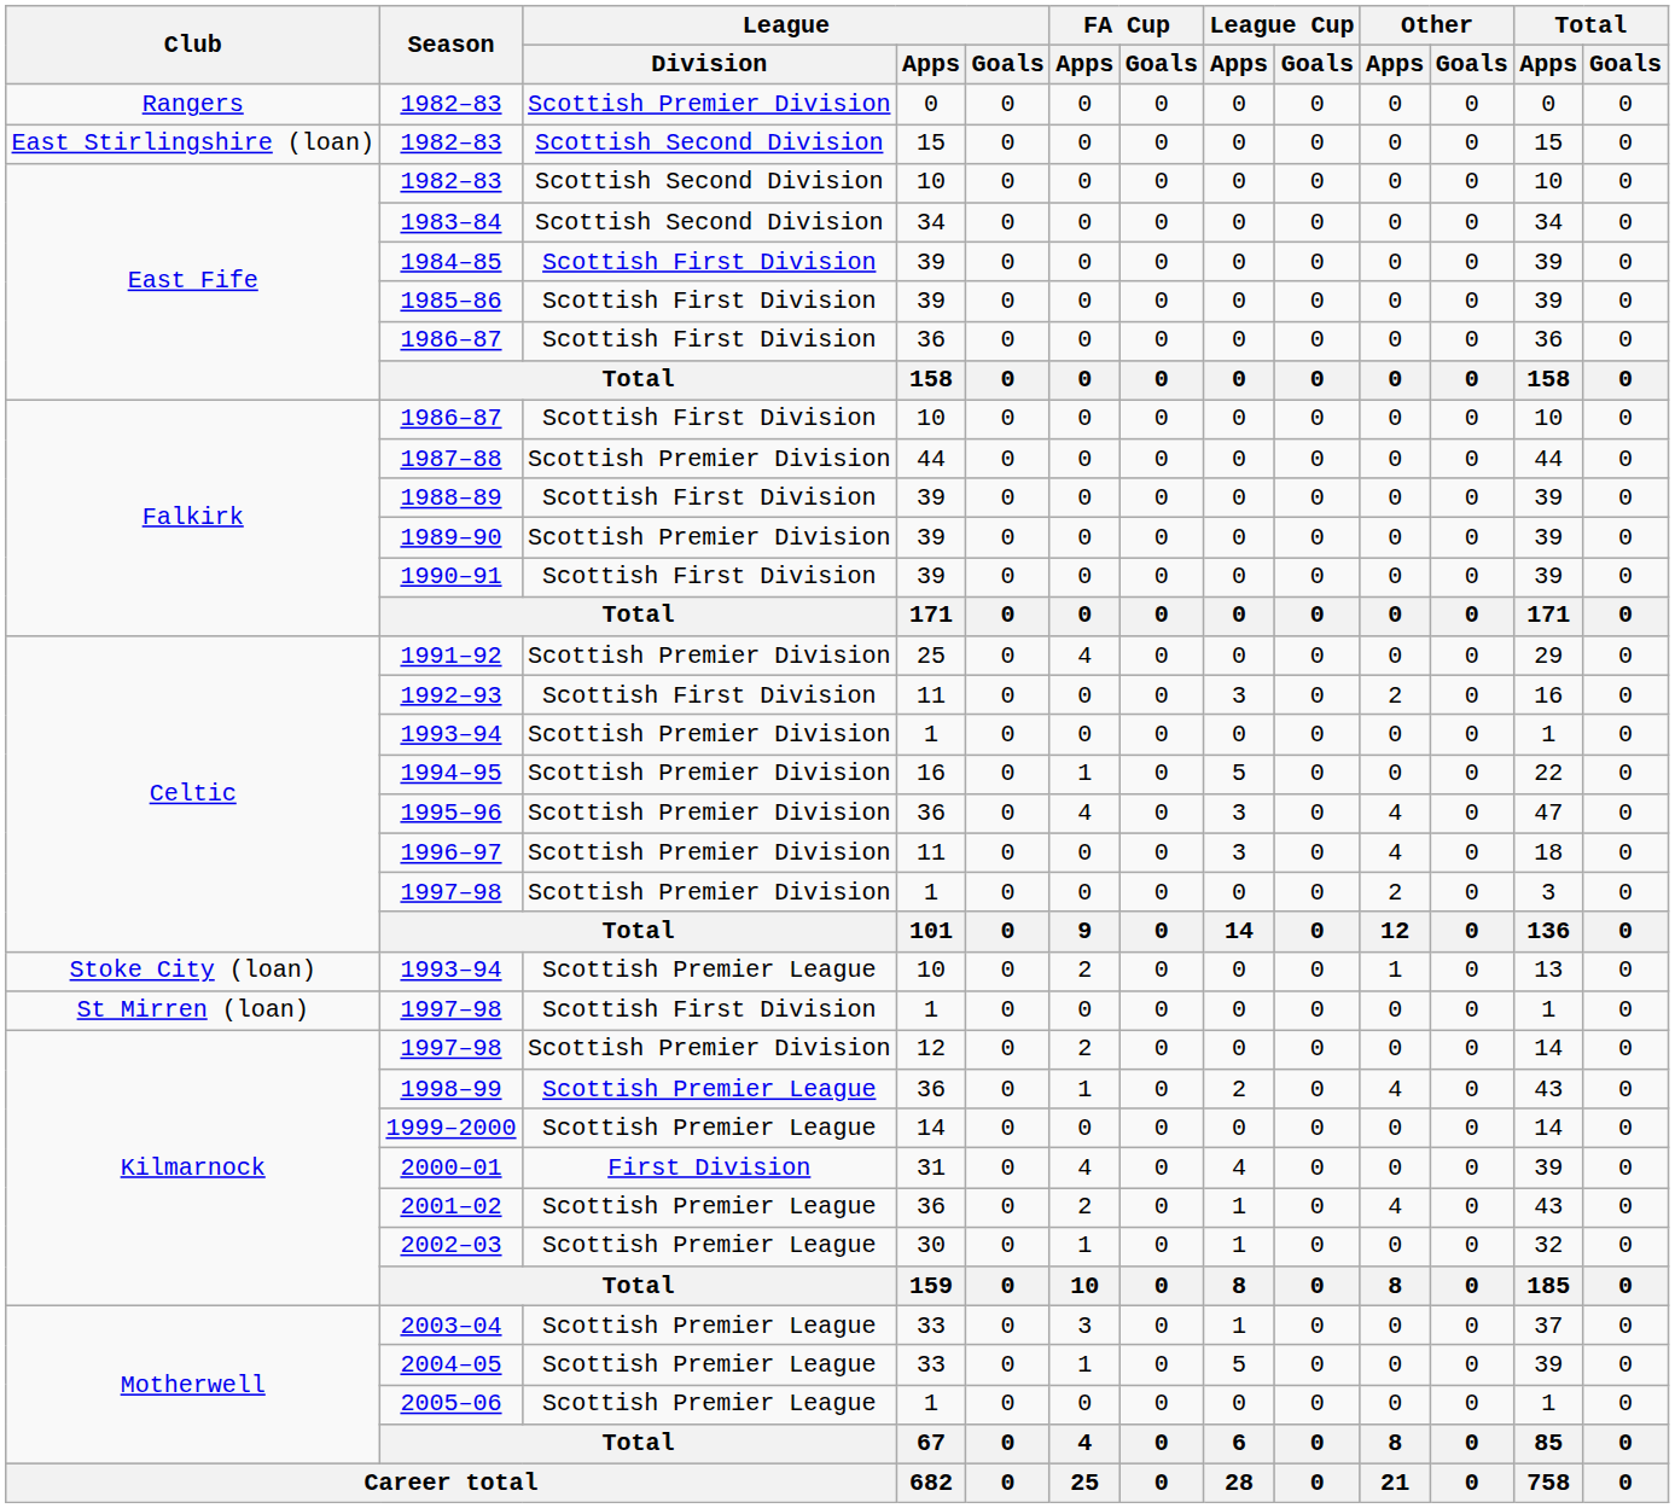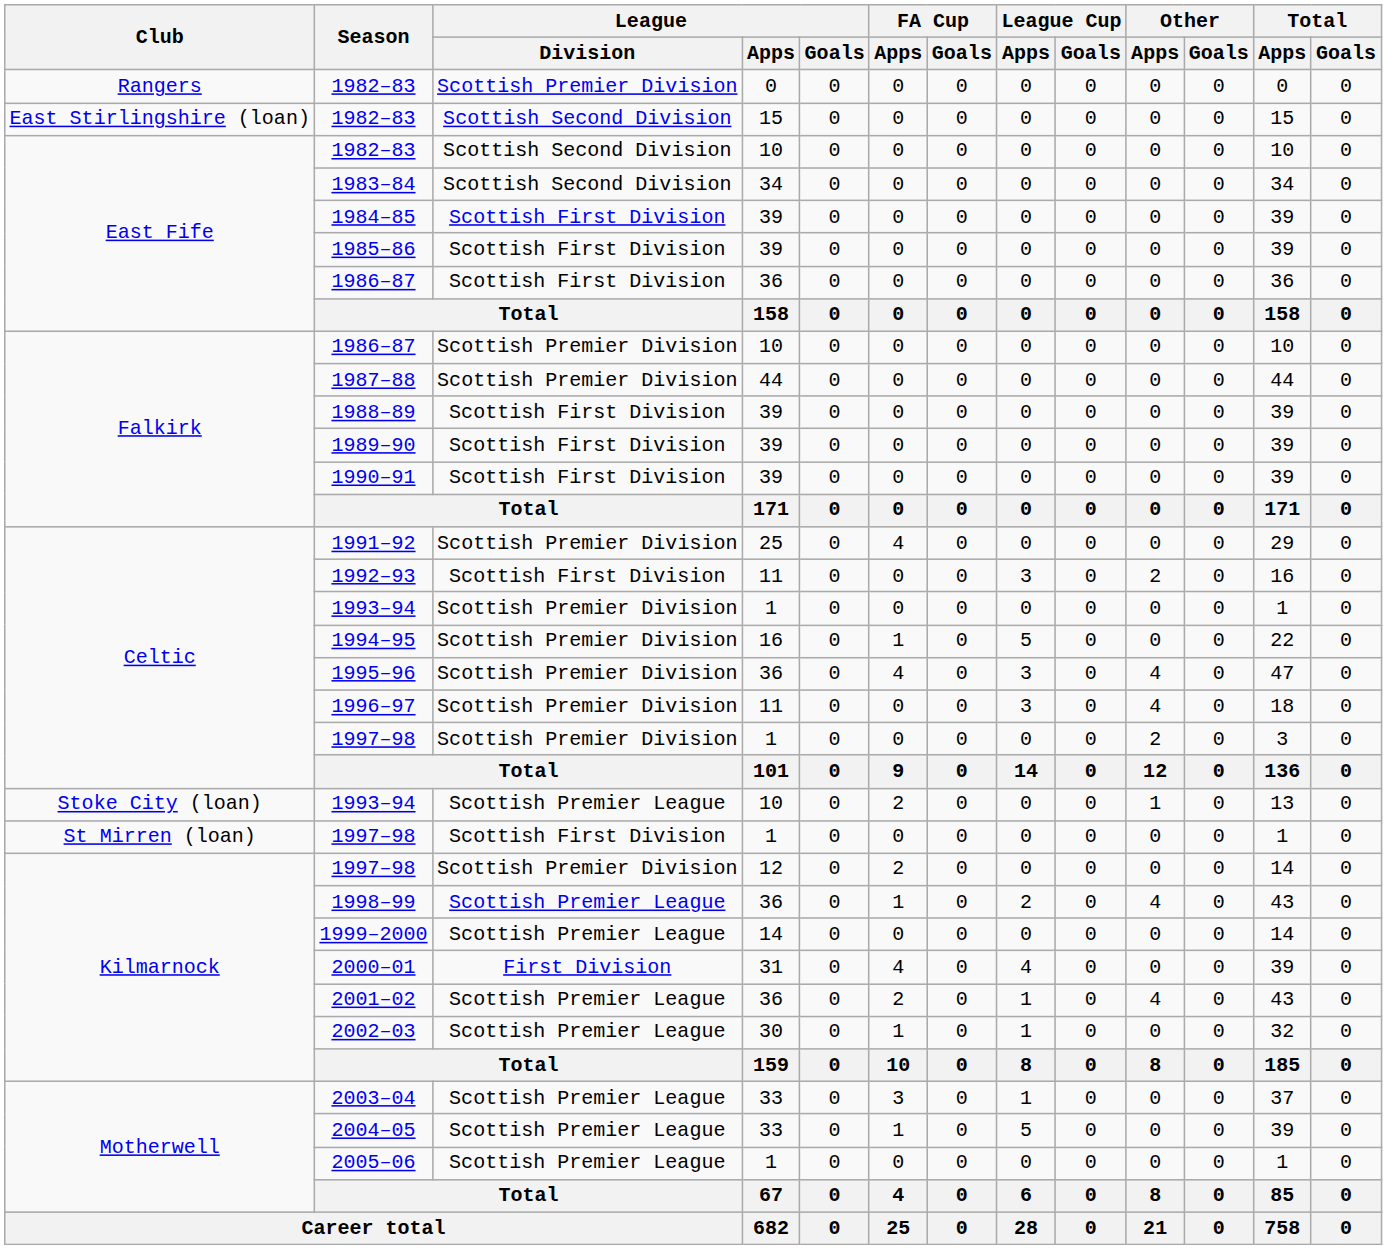 <table class="wikitable" style="text-align:center">
 <tr>
 <th rowspan="2">Club</th>
 <th rowspan="2">Season</th>
 <th colspan="3">League</th>
 <th colspan="2">FA Cup</th>
 <th colspan="2">League Cup</th>
 <th colspan="2">Other</th>
 <th colspan="2">Total</th>
 </tr>
 <tr>
 <th>Division</th>
 <th>Apps</th>
 <th>Goals</th>
 <th>Apps</th>
 <th>Goals</th>
 <th>Apps</th>
 <th>Goals</th>
 <th>Apps</th>
 <th>Goals</th>
 <th>Apps</th>
 <th>Goals</th>
 </tr>
 <tr>
 <td><a href='#'>Rangers</a></td>
 <td><a href='#'>1982–83</a></td>
 <td><a href='#'>Scottish Premier Division</a></td>
 <td>0</td>
 <td>0</td>
 <td>0</td>
 <td>0</td>
 <td>0</td>
 <td>0</td>
 <td>0</td>
 <td>0</td>
 <td>0</td>
 <td>0</td>
 </tr>
 <tr>
 <td><a href='#'>East Stirlingshire</a> (loan)</td>
 <td><a href='#'>1982–83</a></td>
 <td><a href='#'>Scottish Second Division</a></td>
 <td>15</td>
 <td>0</td>
 <td>0</td>
 <td>0</td>
 <td>0</td>
 <td>0</td>
 <td>0</td>
 <td>0</td>
 <td>15</td>
 <td>0</td>
 </tr>
 <tr>
 <td rowspan="6"><a href='#'>East Fife</a></td>
 <td><a href='#'>1982–83</a></td>
 <td>Scottish Second Division</td>
 <td>10</td>
 <td>0</td>
 <td>0</td>
 <td>0</td>
 <td>0</td>
 <td>0</td>
 <td>0</td>
 <td>0</td>
 <td>10</td>
 <td>0</td>
 </tr>
 <tr>
 <td><a href='#'>1983–84</a></td>
 <td>Scottish Second Division</td>
 <td>34</td>
 <td>0</td>
 <td>0</td>
 <td>0</td>
 <td>0</td>
 <td>0</td>
 <td>0</td>
 <td>0</td>
 <td>34</td>
 <td>0</td>
 </tr>
 <tr>
 <td><a href='#'>1984–85</a></td>
 <td><a href='#'>Scottish First Division</a></td>
 <td>39</td>
 <td>0</td>
 <td>0</td>
 <td>0</td>
 <td>0</td>
 <td>0</td>
 <td>0</td>
 <td>0</td>
 <td>39</td>
 <td>0</td>
 </tr>
 <tr>
 <td><a href='#'>1985–86</a></td>
 <td>Scottish First Division</td>
 <td>39</td>
 <td>0</td>
 <td>0</td>
 <td>0</td>
 <td>0</td>
 <td>0</td>
 <td>0</td>
 <td>0</td>
 <td>39</td>
 <td>0</td>
 </tr>
 <tr>
 <td><a href='#'>1986–87</a></td>
 <td>Scottish First Division</td>
 <td>36</td>
 <td>0</td>
 <td>0</td>
 <td>0</td>
 <td>0</td>
 <td>0</td>
 <td>0</td>
 <td>0</td>
 <td>36</td>
 <td>0</td>
 </tr>
 <tr>
 <th colspan="2">Total</th>
 <th>158</th>
 <th>0</th>
 <th>0</th>
 <th>0</th>
 <th>0</th>
 <th>0</th>
 <th>0</th>
 <th>0</th>
 <th>158</th>
 <th>0</th>
 </tr>
 <tr>
 <td rowspan="6"><a href='#'>Falkirk</a></td>
 <td><a href='#'>1986–87</a></td>
-<td>Scottish First Division</td>
+<td>Scottish Premier Division</td>
 <td>10</td>
 <td>0</td>
 <td>0</td>
 <td>0</td>
 <td>0</td>
 <td>0</td>
 <td>0</td>
 <td>0</td>
 <td>10</td>
 <td>0</td>
 </tr>
 <tr>
 <td><a href='#'>1987–88</a></td>
 <td>Scottish Premier Division</td>
 <td>44</td>
 <td>0</td>
 <td>0</td>
 <td>0</td>
 <td>0</td>
 <td>0</td>
 <td>0</td>
 <td>0</td>
 <td>44</td>
 <td>0</td>
 </tr>
 <tr>
 <td><a href='#'>1988–89</a></td>
 <td>Scottish First Division</td>
 <td>39</td>
 <td>0</td>
 <td>0</td>
 <td>0</td>
 <td>0</td>
 <td>0</td>
 <td>0</td>
 <td>0</td>
 <td>39</td>
 <td>0</td>
 </tr>
 <tr>
 <td><a href='#'>1989–90</a></td>
-<td>Scottish Premier Division</td>
+<td>Scottish First Division</td>
 <td>39</td>
 <td>0</td>
 <td>0</td>
 <td>0</td>
 <td>0</td>
 <td>0</td>
 <td>0</td>
 <td>0</td>
 <td>39</td>
 <td>0</td>
 </tr>
 <tr>
 <td><a href='#'>1990–91</a></td>
 <td>Scottish First Division</td>
 <td>39</td>
 <td>0</td>
 <td>0</td>
 <td>0</td>
 <td>0</td>
 <td>0</td>
 <td>0</td>
 <td>0</td>
 <td>39</td>
 <td>0</td>
 </tr>
 <tr>
 <th colspan="2">Total</th>
 <th>171</th>
 <th>0</th>
 <th>0</th>
 <th>0</th>
 <th>0</th>
 <th>0</th>
 <th>0</th>
 <th>0</th>
 <th>171</th>
 <th>0</th>
 </tr>
 <tr>
 <td rowspan="8"><a href='#'>Celtic</a></td>
 <td><a href='#'>1991–92</a></td>
 <td>Scottish Premier Division</td>
 <td>25</td>
 <td>0</td>
 <td>4</td>
 <td>0</td>
 <td>0</td>
 <td>0</td>
 <td>0</td>
 <td>0</td>
 <td>29</td>
 <td>0</td>
 </tr>
 <tr>
 <td><a href='#'>1992–93</a></td>
 <td>Scottish First Division</td>
 <td>11</td>
 <td>0</td>
 <td>0</td>
 <td>0</td>
 <td>3</td>
 <td>0</td>
 <td>2</td>
 <td>0</td>
 <td>16</td>
 <td>0</td>
 </tr>
 <tr>
 <td><a href='#'>1993–94</a></td>
 <td>Scottish Premier Division</td>
 <td>1</td>
 <td>0</td>
 <td>0</td>
 <td>0</td>
 <td>0</td>
 <td>0</td>
 <td>0</td>
 <td>0</td>
 <td>1</td>
 <td>0</td>
 </tr>
 <tr>
 <td><a href='#'>1994–95</a></td>
 <td>Scottish Premier Division</td>
 <td>16</td>
 <td>0</td>
 <td>1</td>
 <td>0</td>
 <td>5</td>
 <td>0</td>
 <td>0</td>
 <td>0</td>
 <td>22</td>
 <td>0</td>
 </tr>
 <tr>
 <td><a href='#'>1995–96</a></td>
 <td>Scottish Premier Division</td>
 <td>36</td>
 <td>0</td>
 <td>4</td>
 <td>0</td>
 <td>3</td>
 <td>0</td>
 <td>4</td>
 <td>0</td>
 <td>47</td>
 <td>0</td>
 </tr>
 <tr>
 <td><a href='#'>1996–97</a></td>
 <td>Scottish Premier Division</td>
 <td>11</td>
 <td>0</td>
 <td>0</td>
 <td>0</td>
 <td>3</td>
 <td>0</td>
 <td>4</td>
 <td>0</td>
 <td>18</td>
 <td>0</td>
 </tr>
 <tr>
 <td><a href='#'>1997–98</a></td>
 <td>Scottish Premier Division</td>
 <td>1</td>
 <td>0</td>
 <td>0</td>
 <td>0</td>
 <td>0</td>
 <td>0</td>
 <td>2</td>
 <td>0</td>
 <td>3</td>
 <td>0</td>
 </tr>
 <tr>
 <th colspan="2">Total</th>
 <th>101</th>
 <th>0</th>
 <th>9</th>
 <th>0</th>
 <th>14</th>
 <th>0</th>
 <th>12</th>
 <th>0</th>
 <th>136</th>
 <th>0</th>
 </tr>
 <tr>
 <td><a href='#'>Stoke City</a> (loan)</td>
 <td><a href='#'>1993–94</a></td>
 <td>Scottish Premier League</td>
 <td>10</td>
 <td>0</td>
 <td>2</td>
 <td>0</td>
 <td>0</td>
 <td>0</td>
 <td>1</td>
 <td>0</td>
 <td>13</td>
 <td>0</td>
 </tr>
 <tr>
 <td><a href='#'>St Mirren</a> (loan)</td>
 <td><a href='#'>1997–98</a></td>
 <td>Scottish First Division</td>
 <td>1</td>
 <td>0</td>
 <td>0</td>
 <td>0</td>
 <td>0</td>
 <td>0</td>
 <td>0</td>
 <td>0</td>
 <td>1</td>
 <td>0</td>
 </tr>
 <tr>
 <td rowspan="7"><a href='#'>Kilmarnock</a></td>
 <td><a href='#'>1997–98</a></td>
 <td>Scottish Premier Division</td>
 <td>12</td>
 <td>0</td>
 <td>2</td>
 <td>0</td>
 <td>0</td>
 <td>0</td>
 <td>0</td>
 <td>0</td>
 <td>14</td>
 <td>0</td>
 </tr>
 <tr>
 <td><a href='#'>1998–99</a></td>
 <td><a href='#'>Scottish Premier League</a></td>
 <td>36</td>
 <td>0</td>
 <td>1</td>
 <td>0</td>
 <td>2</td>
 <td>0</td>
 <td>4</td>
 <td>0</td>
 <td>43</td>
 <td>0</td>
 </tr>
 <tr>
 <td><a href='#'>1999–2000</a></td>
 <td>Scottish Premier League</td>
 <td>14</td>
 <td>0</td>
 <td>0</td>
 <td>0</td>
 <td>0</td>
 <td>0</td>
 <td>0</td>
 <td>0</td>
 <td>14</td>
 <td>0</td>
 </tr>
 <tr>
 <td><a href='#'>2000–01</a></td>
 <td><a href='#'>First Division</a></td>
 <td>31</td>
 <td>0</td>
 <td>4</td>
 <td>0</td>
 <td>4</td>
 <td>0</td>
 <td>0</td>
 <td>0</td>
 <td>39</td>
 <td>0</td>
 </tr>
 <tr>
 <td><a href='#'>2001–02</a></td>
 <td>Scottish Premier League</td>
 <td>36</td>
 <td>0</td>
 <td>2</td>
 <td>0</td>
 <td>1</td>
 <td>0</td>
 <td>4</td>
 <td>0</td>
 <td>43</td>
 <td>0</td>
 </tr>
 <tr>
 <td><a href='#'>2002–03</a></td>
 <td>Scottish Premier League</td>
 <td>30</td>
 <td>0</td>
 <td>1</td>
 <td>0</td>
 <td>1</td>
 <td>0</td>
 <td>0</td>
 <td>0</td>
 <td>32</td>
 <td>0</td>
 </tr>
 <tr>
 <th colspan="2">Total</th>
 <th>159</th>
 <th>0</th>
 <th>10</th>
 <th>0</th>
 <th>8</th>
 <th>0</th>
 <th>8</th>
 <th>0</th>
 <th>185</th>
 <th>0</th>
 </tr>
 <tr>
 <td rowspan="4"><a href='#'>Motherwell</a></td>
 <td><a href='#'>2003–04</a></td>
 <td>Scottish Premier League</td>
 <td>33</td>
 <td>0</td>
 <td>3</td>
 <td>0</td>
 <td>1</td>
 <td>0</td>
 <td>0</td>
 <td>0</td>
 <td>37</td>
 <td>0</td>
 </tr>
 <tr>
 <td><a href='#'>2004–05</a></td>
 <td>Scottish Premier League</td>
 <td>33</td>
 <td>0</td>
 <td>1</td>
 <td>0</td>
 <td>5</td>
 <td>0</td>
 <td>0</td>
 <td>0</td>
 <td>39</td>
 <td>0</td>
 </tr>
 <tr>
 <td><a href='#'>2005–06</a></td>
 <td>Scottish Premier League</td>
 <td>1</td>
 <td>0</td>
 <td>0</td>
 <td>0</td>
 <td>0</td>
 <td>0</td>
 <td>0</td>
 <td>0</td>
 <td>1</td>
 <td>0</td>
 </tr>
 <tr>
 <th colspan="2">Total</th>
 <th>67</th>
 <th>0</th>
 <th>4</th>
 <th>0</th>
 <th>6</th>
 <th>0</th>
 <th>8</th>
 <th>0</th>
 <th>85</th>
 <th>0</th>
 </tr>
 <tr>
 <th colspan="3">Career total</th>
 <th>682</th>
 <th>0</th>
 <th>25</th>
 <th>0</th>
 <th>28</th>
 <th>0</th>
 <th>21</th>
 <th>0</th>
 <th>758</th>
 <th>0</th>
 </tr>
 </table>
